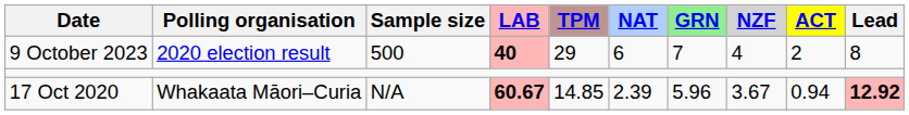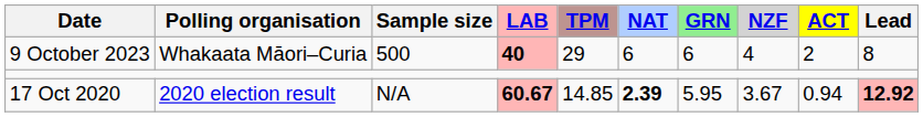 <table class="wikitable">
 <tr>
 <th>Date</th>
 <th>Polling organisation</th>
 <th>Sample size</th>
 <th style="background-color:#FFB6B6;width:40px"><a href='#'>LAB</a></th>
 <th style="background-color:#BD9490;width:40px"><a href='#'>TPM</a></th>
 <th style="background-color:#B0CEFF;width:40px"><a href='#'>NAT</a></th>
 <th style="background-color:#90EE90;width:40px"><a href='#'>GRN</a></th>
 <th style="background-color:#D3D3D3;width:40px"><a href='#'>NZF</a></th>
 <th style="background-color:#FFFF00;width:40px"><a href='#'>ACT</a></th>
 <th style="width:40px;">Lead</th>
 </tr>
 <tr>
 <td>9 October 2023</td>
-<td><a href='#'>2020 election result</a></td>
+<td>Whakaata Māori–Curia</td>
 <td>500</td>
 <td style="background:#FFB6B6"><strong>40</strong></td>
 <td>29</td>
 <td>6</td>
-<td>7</td>
+<td>6</td>
 <td>4</td>
 <td>2</td>
 <td>8</td>
 </tr>
 <tr>
 <td colspan="10"></td>
 </tr>
 <tr>
 <td>17 Oct 2020</td>
-<td>Whakaata Māori–Curia</td>
+<td><a href='#'>2020 election result</a></td>
 <td>N/A</td>
 <td style="background:#FFB6B6"><strong>60.67</strong></td>
 <td>14.85</td>
-<td>2.39</td>
-<td>5.96</td>
+<td><strong>2.39</strong></td>
+<td>5.95</td>
 <td>3.67</td>
 <td>0.94</td>
 <td style="background-color:#FFB6B6;"><strong>12.92</strong></td>
 </tr>
 </table>
